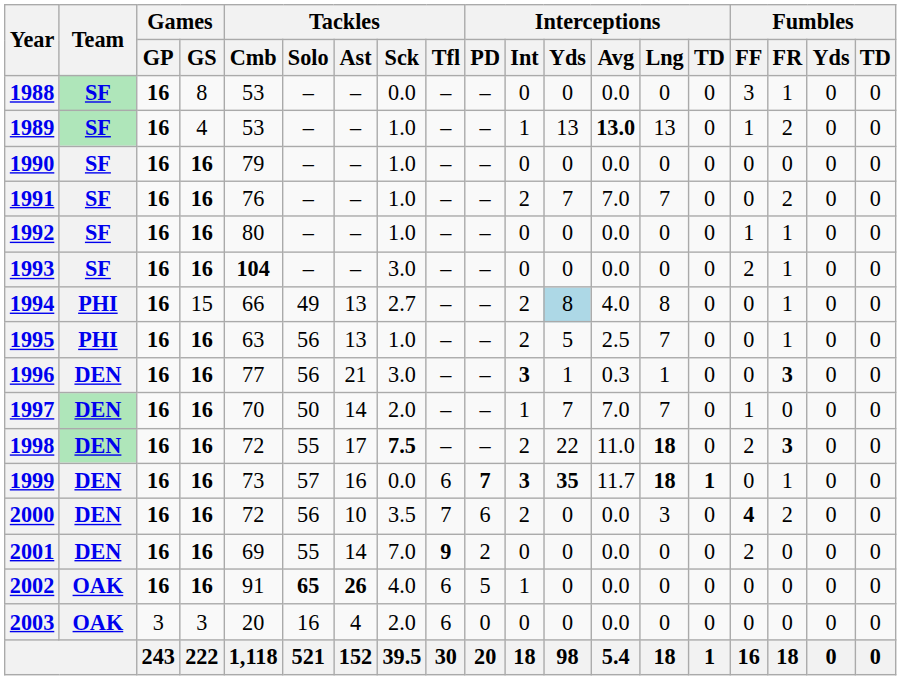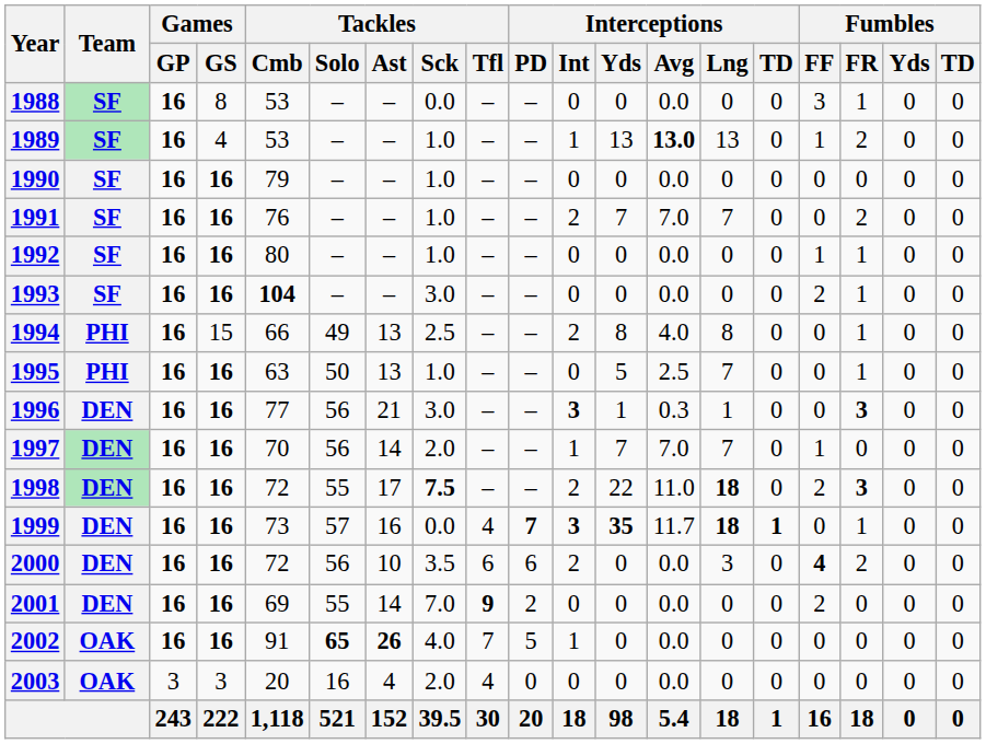 <table class="wikitable" style="text-align:center;">
 <tr>
 <th rowspan="2">Year</th>
 <th rowspan="2">Team</th>
 <th colspan="2">Games</th>
 <th colspan="5">Tackles</th>
 <th colspan="6">Interceptions</th>
 <th colspan="4">Fumbles</th>
 </tr>
 <tr>
 <th>GP</th>
 <th>GS</th>
 <th>Cmb</th>
 <th>Solo</th>
 <th>Ast</th>
 <th>Sck</th>
 <th>Tfl</th>
 <th>PD</th>
 <th>Int</th>
 <th>Yds</th>
 <th>Avg</th>
 <th>Lng</th>
 <th>TD</th>
 <th>FF</th>
 <th>FR</th>
 <th>Yds</th>
 <th>TD</th>
 </tr>
 <tr>
 <th><a href='#'>1988</a></th>
 <th style="background:#afe6ba; width:3em;"><a href='#'>SF</a></th>
 <td><strong>16</strong></td>
 <td>8</td>
 <td>53</td>
 <td>–</td>
 <td>–</td>
 <td>0.0</td>
 <td>–</td>
 <td>–</td>
 <td>0</td>
 <td>0</td>
 <td>0.0</td>
 <td>0</td>
 <td>0</td>
 <td>3</td>
 <td>1</td>
 <td>0</td>
 <td>0</td>
 </tr>
 <tr>
 <th><a href='#'>1989</a></th>
 <th style="background:#afe6ba; width:3em;"><a href='#'>SF</a></th>
 <td><strong>16</strong></td>
 <td>4</td>
 <td>53</td>
 <td>–</td>
 <td>–</td>
 <td>1.0</td>
 <td>–</td>
 <td>–</td>
 <td>1</td>
 <td>13</td>
 <td><strong>13.0</strong></td>
 <td>13</td>
 <td>0</td>
 <td>1</td>
 <td>2</td>
 <td>0</td>
 <td>0</td>
 </tr>
 <tr>
 <th><a href='#'>1990</a></th>
 <th><a href='#'>SF</a></th>
 <td><strong>16</strong></td>
 <td><strong>16</strong></td>
 <td>79</td>
 <td>–</td>
 <td>–</td>
 <td>1.0</td>
 <td>–</td>
 <td>–</td>
 <td>0</td>
 <td>0</td>
 <td>0.0</td>
 <td>0</td>
 <td>0</td>
 <td>0</td>
 <td>0</td>
 <td>0</td>
 <td>0</td>
 </tr>
 <tr>
 <th><a href='#'>1991</a></th>
 <th><a href='#'>SF</a></th>
 <td><strong>16</strong></td>
 <td><strong>16</strong></td>
 <td>76</td>
 <td>–</td>
 <td>–</td>
 <td>1.0</td>
 <td>–</td>
 <td>–</td>
 <td>2</td>
 <td>7</td>
 <td>7.0</td>
 <td>7</td>
 <td>0</td>
 <td>0</td>
 <td>2</td>
 <td>0</td>
 <td>0</td>
 </tr>
 <tr>
 <th><a href='#'>1992</a></th>
 <th><a href='#'>SF</a></th>
 <td><strong>16</strong></td>
 <td><strong>16</strong></td>
 <td>80</td>
 <td>–</td>
 <td>–</td>
 <td>1.0</td>
 <td>–</td>
 <td>–</td>
 <td>0</td>
 <td>0</td>
 <td>0.0</td>
 <td>0</td>
 <td>0</td>
 <td>1</td>
 <td>1</td>
 <td>0</td>
 <td>0</td>
 </tr>
 <tr>
 <th><a href='#'>1993</a></th>
 <th><a href='#'>SF</a></th>
 <td><strong>16</strong></td>
 <td><strong>16</strong></td>
 <td><strong>104</strong></td>
 <td>–</td>
 <td>–</td>
 <td>3.0</td>
 <td>–</td>
 <td>–</td>
 <td>0</td>
 <td>0</td>
 <td>0.0</td>
 <td>0</td>
 <td>0</td>
 <td>2</td>
 <td>1</td>
 <td>0</td>
 <td>0</td>
 </tr>
 <tr>
 <th><a href='#'>1994</a></th>
 <th><a href='#'>PHI</a></th>
 <td><strong>16</strong></td>
 <td>15</td>
 <td>66</td>
 <td>49</td>
 <td>13</td>
-<td>2.7</td>
+<td>2.5</td>
 <td>–</td>
 <td>–</td>
 <td>2</td>
-<td style="background: lightblue;">8</td>
+<td>8</td>
 <td>4.0</td>
 <td>8</td>
 <td>0</td>
 <td>0</td>
 <td>1</td>
 <td>0</td>
 <td>0</td>
 </tr>
 <tr>
 <th><a href='#'>1995</a></th>
 <th><a href='#'>PHI</a></th>
 <td><strong>16</strong></td>
 <td><strong>16</strong></td>
 <td>63</td>
-<td>56</td>
+<td>50</td>
 <td>13</td>
 <td>1.0</td>
 <td>–</td>
 <td>–</td>
-<td>2</td>
+<td>0</td>
 <td>5</td>
 <td>2.5</td>
 <td>7</td>
 <td>0</td>
 <td>0</td>
 <td>1</td>
 <td>0</td>
 <td>0</td>
 </tr>
 <tr>
 <th><a href='#'>1996</a></th>
 <th><a href='#'>DEN</a></th>
 <td><strong>16</strong></td>
 <td><strong>16</strong></td>
 <td>77</td>
 <td>56</td>
 <td>21</td>
 <td>3.0</td>
 <td>–</td>
 <td>–</td>
 <td><strong>3</strong></td>
 <td>1</td>
 <td>0.3</td>
 <td>1</td>
 <td>0</td>
 <td>0</td>
 <td><strong>3</strong></td>
 <td>0</td>
 <td>0</td>
 </tr>
 <tr>
 <th><a href='#'>1997</a></th>
 <th style="background:#afe6ba; width:3em;"><a href='#'>DEN</a></th>
 <td><strong>16</strong></td>
 <td><strong>16</strong></td>
 <td>70</td>
-<td>50</td>
+<td>56</td>
 <td>14</td>
 <td>2.0</td>
 <td>–</td>
 <td>–</td>
 <td>1</td>
 <td>7</td>
 <td>7.0</td>
 <td>7</td>
 <td>0</td>
 <td>1</td>
 <td>0</td>
 <td>0</td>
 <td>0</td>
 </tr>
 <tr>
 <th><a href='#'>1998</a></th>
 <th style="background:#afe6ba; width:3em;"><a href='#'>DEN</a></th>
 <td><strong>16</strong></td>
 <td><strong>16</strong></td>
 <td>72</td>
 <td>55</td>
 <td>17</td>
 <td><strong>7.5</strong></td>
 <td>–</td>
 <td>–</td>
 <td>2</td>
 <td>22</td>
 <td>11.0</td>
 <td><strong>18</strong></td>
 <td>0</td>
 <td>2</td>
 <td><strong>3</strong></td>
 <td>0</td>
 <td>0</td>
 </tr>
 <tr>
 <th><a href='#'>1999</a></th>
 <th><a href='#'>DEN</a></th>
 <td><strong>16</strong></td>
 <td><strong>16</strong></td>
 <td>73</td>
 <td>57</td>
 <td>16</td>
 <td>0.0</td>
-<td>6</td>
+<td>4</td>
 <td><strong>7</strong></td>
 <td><strong>3</strong></td>
 <td><strong>35</strong></td>
 <td>11.7</td>
 <td><strong>18</strong></td>
 <td><strong>1</strong></td>
 <td>0</td>
 <td>1</td>
 <td>0</td>
 <td>0</td>
 </tr>
 <tr>
 <th><a href='#'>2000</a></th>
 <th><a href='#'>DEN</a></th>
 <td><strong>16</strong></td>
 <td><strong>16</strong></td>
 <td>72</td>
 <td>56</td>
 <td>10</td>
 <td>3.5</td>
-<td>7</td>
+<td>6</td>
 <td>6</td>
 <td>2</td>
 <td>0</td>
 <td>0.0</td>
 <td>3</td>
 <td>0</td>
 <td><strong>4</strong></td>
 <td>2</td>
 <td>0</td>
 <td>0</td>
 </tr>
 <tr>
 <th><a href='#'>2001</a></th>
 <th><a href='#'>DEN</a></th>
 <td><strong>16</strong></td>
 <td><strong>16</strong></td>
 <td>69</td>
 <td>55</td>
 <td>14</td>
 <td>7.0</td>
 <td><strong>9</strong></td>
 <td>2</td>
 <td>0</td>
 <td>0</td>
 <td>0.0</td>
 <td>0</td>
 <td>0</td>
 <td>2</td>
 <td>0</td>
 <td>0</td>
 <td>0</td>
 </tr>
 <tr>
 <th><a href='#'>2002</a></th>
 <th><a href='#'>OAK</a></th>
 <td><strong>16</strong></td>
 <td><strong>16</strong></td>
 <td>91</td>
 <td><strong>65</strong></td>
 <td><strong>26</strong></td>
 <td>4.0</td>
-<td>6</td>
+<td>7</td>
 <td>5</td>
 <td>1</td>
 <td>0</td>
 <td>0.0</td>
 <td>0</td>
 <td>0</td>
 <td>0</td>
 <td>0</td>
 <td>0</td>
 <td>0</td>
 </tr>
 <tr>
 <th><a href='#'>2003</a></th>
 <th><a href='#'>OAK</a></th>
 <td>3</td>
 <td>3</td>
 <td>20</td>
 <td>16</td>
 <td>4</td>
 <td>2.0</td>
-<td>6</td>
+<td>4</td>
 <td>0</td>
 <td>0</td>
 <td>0</td>
 <td>0.0</td>
 <td>0</td>
 <td>0</td>
 <td>0</td>
 <td>0</td>
 <td>0</td>
 <td>0</td>
 </tr>
 <tr>
 <th colspan="2"></th>
 <th>243</th>
 <th>222</th>
 <th>1,118</th>
 <th>521</th>
 <th>152</th>
 <th>39.5</th>
 <th>30</th>
 <th>20</th>
 <th>18</th>
 <th>98</th>
 <th>5.4</th>
 <th>18</th>
 <th>1</th>
 <th>16</th>
 <th>18</th>
 <th>0</th>
 <th>0</th>
 </tr>
 </table>
